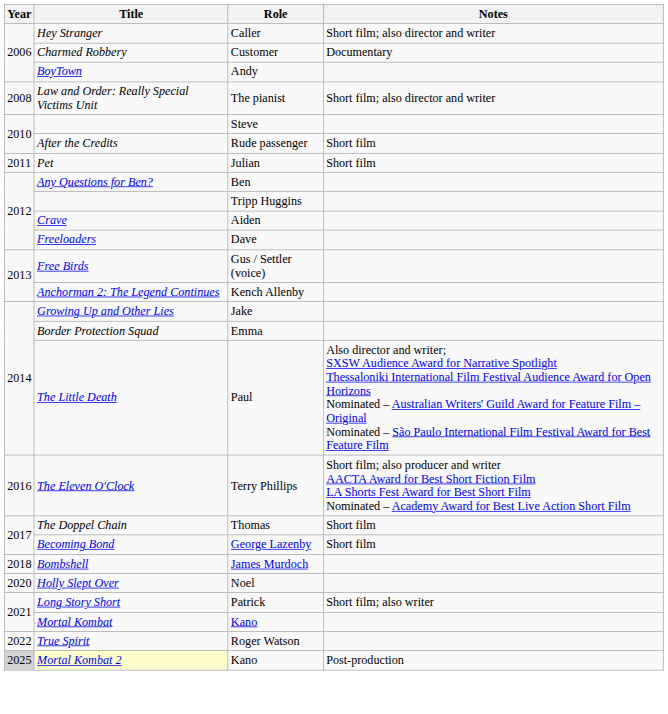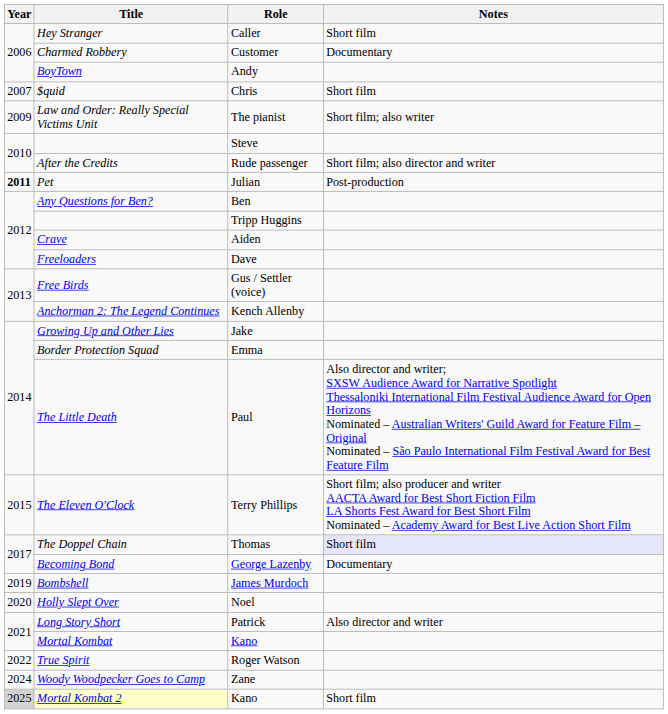 <table class="wikitable sortable">
 <tr>
 <th>Year</th>
 <th>Title</th>
 <th>Role</th>
 <th class="unsortable">Notes</th>
 </tr>
 <tr>
 <td rowspan="3">2006</td>
 <td><em>Hey Stranger</em></td>
 <td>Caller</td>
-<td>Short film; also director and writer</td>
+<td>Short film</td>
 </tr>
 <tr>
 <td><em>Charmed Robbery</em></td>
 <td>Customer</td>
 <td>Documentary</td>
 </tr>
 <tr>
 <td><em><a href='#'>BoyTown</a></em></td>
 <td>Andy</td>
 <td></td>
 </tr>
 <tr>
-<td>2008</td>
+<td>2007</td>
+<td><em>$quid</em></td>
+<td>Chris</td>
+<td>Short film</td>
+</tr>
+<tr>
+<td>2009</td>
 <td><em>Law and Order: Really Special Victims Unit</em></td>
 <td>The pianist</td>
-<td>Short film; also director and writer</td>
+<td>Short film; also writer</td>
 </tr>
 <tr>
 <td rowspan="2">2010</td>
 <td><em></em></td>
 <td>Steve</td>
 <td></td>
 </tr>
 <tr>
 <td><em>After the Credits</em></td>
 <td>Rude passenger</td>
-<td>Short film</td>
+<td>Short film; also director and writer</td>
 </tr>
 <tr>
-<td>2011</td>
+<td><strong>2011</strong></td>
 <td><em>Pet</em></td>
 <td>Julian</td>
-<td>Short film</td>
+<td>Post-production</td>
 </tr>
 <tr>
 <td rowspan="4">2012</td>
 <td><em><a href='#'>Any Questions for Ben?</a></em></td>
 <td>Ben</td>
 <td></td>
 </tr>
 <tr>
 <td><em></em></td>
 <td>Tripp Huggins</td>
 <td></td>
 </tr>
 <tr>
 <td><em><a href='#'>Crave</a></em></td>
 <td>Aiden</td>
 <td></td>
 </tr>
 <tr>
 <td><em><a href='#'>Freeloaders</a></em></td>
 <td>Dave</td>
 <td></td>
 </tr>
 <tr>
 <td rowspan="2">2013</td>
 <td><em><a href='#'>Free Birds</a></em></td>
 <td>Gus / Settler (voice)</td>
 <td></td>
 </tr>
 <tr>
 <td><em><a href='#'>Anchorman 2: The Legend Continues</a></em></td>
 <td>Kench Allenby</td>
 <td></td>
 </tr>
 <tr>
 <td rowspan="3">2014</td>
 <td><em><a href='#'>Growing Up and Other Lies</a></em></td>
 <td>Jake</td>
 <td></td>
 </tr>
 <tr>
 <td><em>Border Protection Squad</em></td>
 <td>Emma</td>
 <td></td>
 </tr>
 <tr>
 <td><em><a href='#'>The Little Death</a></em></td>
 <td>Paul</td>
 <td>Also director and writer;<br><a href='#'>SXSW Audience Award for Narrative Spotlight</a><br><a href='#'>Thessaloniki International Film Festival Audience Award for Open Horizons</a><br>Nominated – <a href='#'>Australian Writers' Guild Award for Feature Film – Original</a><br>Nominated – <a href='#'>São Paulo International Film Festival Award for Best Feature Film</a></td>
 </tr>
 <tr>
-<td>2016</td>
+<td>2015</td>
 <td><em><a href='#'>The Eleven O'Clock</a></em></td>
 <td>Terry Phillips</td>
 <td>Short film; also producer and writer<br><a href='#'>AACTA Award for Best Short Fiction Film</a><br><a href='#'>LA Shorts Fest Award for Best Short Film</a><br>Nominated – <a href='#'>Academy Award for Best Live Action Short Film</a></td>
 </tr>
 <tr>
 <td rowspan="2">2017</td>
 <td><em>The Doppel Chain</em></td>
 <td>Thomas</td>
-<td>Short film</td>
+<td style="background: lavender;">Short film</td>
 </tr>
 <tr>
 <td><em><a href='#'>Becoming Bond</a></em></td>
 <td><a href='#'>George Lazenby</a></td>
-<td>Short film</td>
+<td>Documentary</td>
 </tr>
 <tr>
-<td>2018</td>
+<td>2019</td>
 <td><em><a href='#'>Bombshell</a></em></td>
 <td><a href='#'>James Murdoch</a></td>
 <td></td>
 </tr>
 <tr>
 <td>2020</td>
 <td><em><a href='#'>Holly Slept Over</a></em></td>
 <td>Noel</td>
 <td></td>
 </tr>
 <tr>
 <td rowspan="2">2021</td>
 <td><em><a href='#'>Long Story Short</a></em></td>
 <td>Patrick</td>
-<td>Short film; also writer</td>
+<td>Also director and writer</td>
 </tr>
 <tr>
 <td><em><a href='#'>Mortal Kombat</a></em></td>
 <td><a href='#'>Kano</a></td>
 <td></td>
 </tr>
 <tr>
 <td>2022</td>
 <td><em><a href='#'>True Spirit</a></em></td>
 <td>Roger Watson</td>
 <td></td>
 </tr>
 <tr>
+<td>2024</td>
+<td><em><a href='#'>Woody Woodpecker Goes to Camp</a></em></td>
+<td>Zane</td>
+<td></td>
+</tr>
+<tr>
 <td style="background: lightgrey;">2025</td>
 <td style="background:#FFFFCC;"><em><a href='#'>Mortal Kombat 2</a></em></td>
 <td>Kano</td>
-<td>Post-production</td>
+<td>Short film</td>
 </tr>
 </table>
